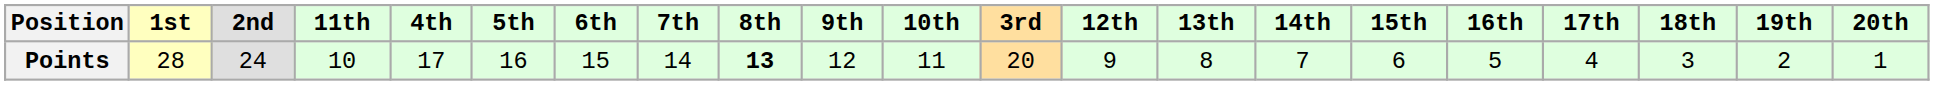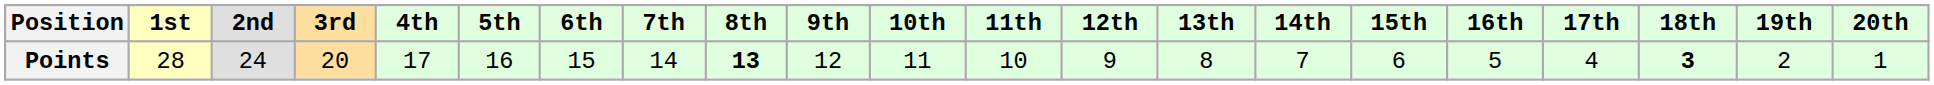 <table class="wikitable" style="font-size:85%; text-align:center">
 <tr>
 <th>Position</th>
 <td style="background:#FFFFBF;"> <strong>1st</strong> </td>
 <td style="background:#DFDFDF;"> <strong>2nd</strong> </td>
-<td style="background:#DFFFDF;"> <strong>11th</strong> </td>
+<td style="background:#FFDF9F;"> <strong>3rd</strong> </td>
 <td style="background:#DFFFDF;"> <strong>4th</strong> </td>
 <td style="background:#DFFFDF;"> <strong>5th</strong> </td>
 <td style="background:#DFFFDF;"> <strong>6th</strong> </td>
 <td style="background:#DFFFDF;"> <strong>7th</strong> </td>
 <td style="background:#DFFFDF;"> <strong>8th</strong> </td>
 <td style="background:#DFFFDF;"> <strong>9th</strong> </td>
 <td style="background:#DFFFDF;"> <strong>10th</strong> </td>
-<td style="background:#FFDF9F;"> <strong>3rd</strong> </td>
+<td style="background:#DFFFDF;"> <strong>11th</strong> </td>
 <td style="background:#DFFFDF;"> <strong>12th</strong> </td>
 <td style="background:#DFFFDF;"> <strong>13th</strong> </td>
 <td style="background:#DFFFDF;"> <strong>14th</strong> </td>
 <td style="background:#DFFFDF;"> <strong>15th</strong> </td>
 <td style="background:#DFFFDF;"> <strong>16th</strong> </td>
 <td style="background:#DFFFDF;"> <strong>17th</strong> </td>
 <td style="background:#DFFFDF;"> <strong>18th</strong> </td>
 <td style="background:#DFFFDF;"> <strong>19th</strong> </td>
 <td style="background:#DFFFDF;"> <strong>20th</strong> </td>
 </tr>
 <tr>
 <th>Points</th>
 <td style="background:#FFFFBF;">28</td>
 <td style="background:#DFDFDF;">24</td>
-<td style="background:#DFFFDF;">10</td>
+<td style="background:#FFDF9F;">20</td>
 <td style="background:#DFFFDF;">17</td>
 <td style="background:#DFFFDF;">16</td>
 <td style="background:#DFFFDF;">15</td>
 <td style="background:#DFFFDF;">14</td>
 <td style="background:#DFFFDF;"><strong>13</strong></td>
 <td style="background:#DFFFDF;">12</td>
 <td style="background:#DFFFDF;">11</td>
-<td style="background:#FFDF9F;">20</td>
+<td style="background:#DFFFDF;">10</td>
 <td style="background:#DFFFDF;">9</td>
 <td style="background:#DFFFDF;">8</td>
 <td style="background:#DFFFDF;">7</td>
 <td style="background:#DFFFDF;">6</td>
 <td style="background:#DFFFDF;">5</td>
 <td style="background:#DFFFDF;">4</td>
-<td style="background:#DFFFDF;">3</td>
+<td style="background:#DFFFDF;"><strong>3</strong></td>
 <td style="background:#DFFFDF;">2</td>
 <td style="background:#DFFFDF;">1</td>
 </tr>
 </table>
